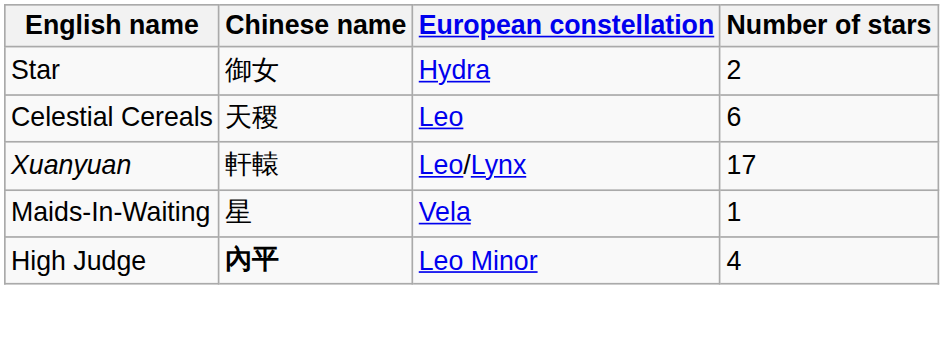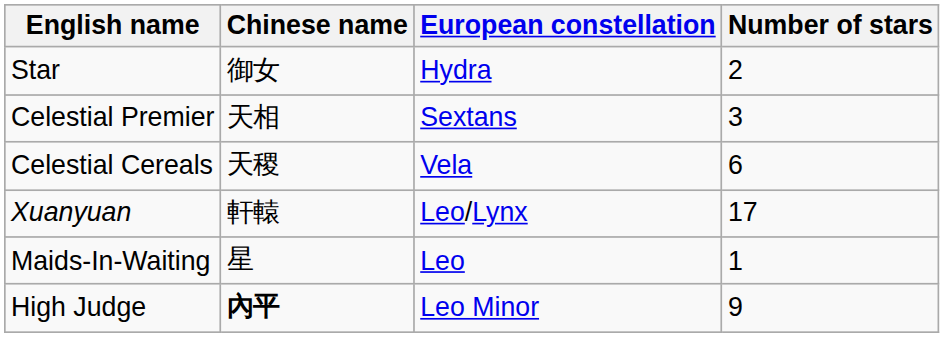 <table class="wikitable">
 <tr>
 <th>English name</th>
 <th>Chinese name</th>
 <th><a href='#'>European constellation</a></th>
 <th>Number of stars</th>
 </tr>
 <tr>
 <td>Star</td>
 <td>御女</td>
 <td><a href='#'>Hydra</a></td>
 <td>2</td>
 </tr>
 <tr>
+<td>Celestial Premier</td>
+<td>天相</td>
+<td><a href='#'>Sextans</a></td>
+<td>3</td>
+</tr>
+<tr>
 <td>Celestial Cereals</td>
 <td>天稷</td>
-<td><a href='#'>Leo</a></td>
+<td><a href='#'>Vela</a></td>
 <td>6</td>
 </tr>
 <tr>
 <td><em>Xuanyuan</em></td>
 <td>軒轅</td>
 <td><a href='#'>Leo</a>/<a href='#'>Lynx</a></td>
 <td>17</td>
 </tr>
 <tr>
 <td>Maids-In-Waiting</td>
 <td>星</td>
-<td><a href='#'>Vela</a></td>
+<td><a href='#'>Leo</a></td>
 <td>1</td>
 </tr>
 <tr>
 <td>High Judge</td>
 <td><strong>內平</strong></td>
 <td><a href='#'>Leo Minor</a></td>
-<td>4</td>
+<td>9</td>
 </tr>
 </table>
